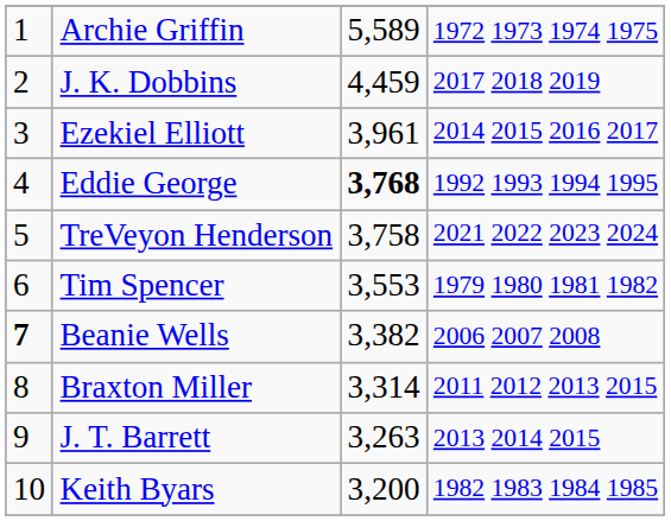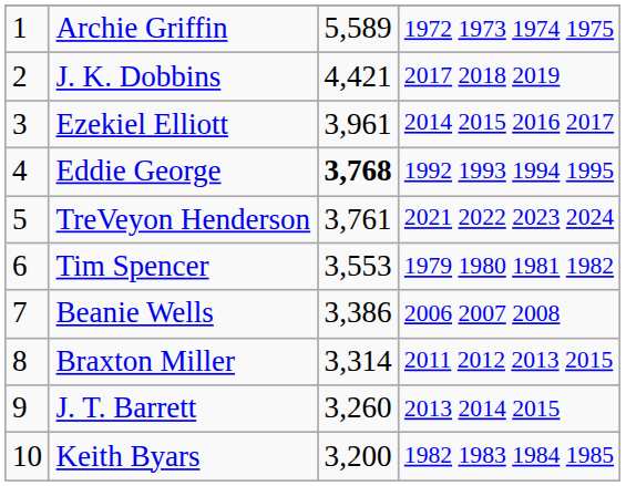 <table class="wikitable">
 <tr>
 </tr>
 <tr>
 <td>1</td>
 <td><a href='#'>Archie Griffin</a></td>
 <td>5,589</td>
 <td style="font-size:80%;"><a href='#'>1972</a> <a href='#'>1973</a> <a href='#'>1974</a> <a href='#'>1975</a></td>
 </tr>
 <tr>
 <td>2</td>
 <td><a href='#'>J. K. Dobbins</a></td>
-<td>4,459</td>
+<td>4,421</td>
 <td style="font-size:80%;"><a href='#'>2017</a> <a href='#'>2018</a> <a href='#'>2019</a></td>
 </tr>
 <tr>
 <td>3</td>
 <td><a href='#'>Ezekiel Elliott</a></td>
 <td>3,961</td>
 <td style="font-size:80%;"><a href='#'>2014</a> <a href='#'>2015</a> <a href='#'>2016</a> <a href='#'>2017</a></td>
 </tr>
 <tr>
 <td>4</td>
 <td><a href='#'>Eddie George</a></td>
 <td><strong>3,768</strong></td>
 <td style="font-size:80%;"><a href='#'>1992</a> <a href='#'>1993</a> <a href='#'>1994</a> <a href='#'>1995</a></td>
 </tr>
 <tr>
 <td>5</td>
 <td><a href='#'>TreVeyon Henderson</a></td>
-<td>3,758</td>
+<td>3,761</td>
 <td style="font-size:80%;"><a href='#'>2021</a> <a href='#'>2022</a> <a href='#'>2023</a> <a href='#'>2024</a></td>
 </tr>
 <tr>
 <td>6</td>
 <td><a href='#'>Tim Spencer</a></td>
 <td>3,553</td>
 <td style="font-size:80%;"><a href='#'>1979</a> <a href='#'>1980</a> <a href='#'>1981</a> <a href='#'>1982</a></td>
 </tr>
 <tr>
-<td><strong>7</strong></td>
+<td>7</td>
 <td><a href='#'>Beanie Wells</a></td>
-<td>3,382</td>
+<td>3,386</td>
 <td style="font-size:80%;"><a href='#'>2006</a> <a href='#'>2007</a> <a href='#'>2008</a></td>
 </tr>
 <tr>
 <td>8</td>
 <td><a href='#'>Braxton Miller</a></td>
 <td>3,314</td>
 <td style="font-size:80%;"><a href='#'>2011</a> <a href='#'>2012</a> <a href='#'>2013</a> <a href='#'>2015</a></td>
 </tr>
 <tr>
 <td>9</td>
 <td><a href='#'>J. T. Barrett</a></td>
-<td>3,263</td>
+<td>3,260</td>
 <td style="font-size:80%;"><a href='#'>2013</a> <a href='#'>2014</a> <a href='#'>2015</a></td>
 </tr>
 <tr>
 <td>10</td>
 <td><a href='#'>Keith Byars</a></td>
 <td>3,200</td>
 <td style="font-size:80%;"><a href='#'>1982</a> <a href='#'>1983</a> <a href='#'>1984</a> <a href='#'>1985</a></td>
 </tr>
 </table>
